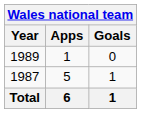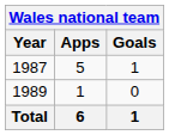 <table class="wikitable" style="text-align:center">
 <tr>
 <th colspan=3><a href='#'>Wales national team</a></th>
 </tr>
 <tr>
 <th>Year</th>
 <th>Apps</th>
 <th>Goals</th>
 </tr>
 <tr>
+<td>1987</td>
+<td>5</td>
+<td>1</td>
+</tr>
+<tr>
 <td>1989</td>
 <td>1</td>
 <td>0</td>
-</tr>
-<tr>
-<td>1987</td>
-<td>5</td>
-<td>1</td>
 </tr>
 <tr>
 <th>Total</th>
 <th>6</th>
 <th>1</th>
 </tr>
 </table>
